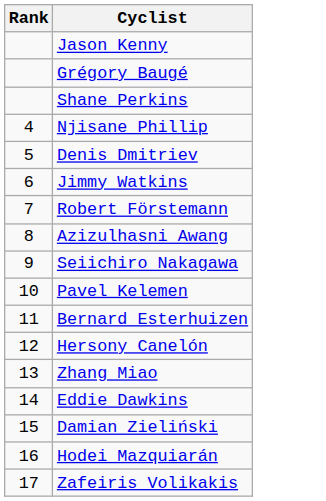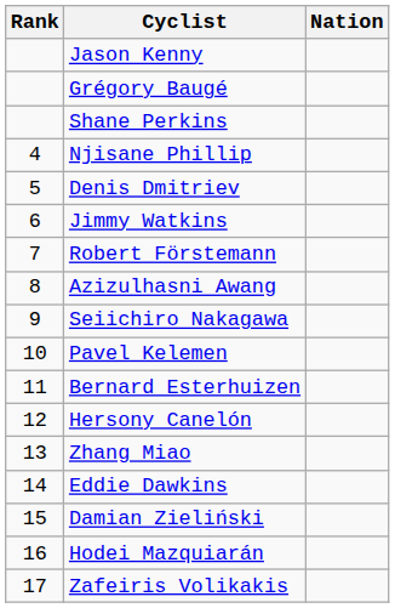 <table class="wikitable sortable" style="text-align:center;">
 <tr>
 <th>Rank</th>
 <th>Cyclist</th>
+<th>Nation</th>
 </tr>
 <tr>
 <td></td>
 <td align=left><a href='#'>Jason Kenny</a></td>
+<td align=left></td>
 </tr>
 <tr>
 <td></td>
 <td align=left><a href='#'>Grégory Baugé</a></td>
+<td align=left></td>
 </tr>
 <tr>
 <td></td>
 <td align=left><a href='#'>Shane Perkins</a></td>
+<td align=left></td>
 </tr>
 <tr>
 <td>4</td>
 <td align=left><a href='#'>Njisane Phillip</a></td>
+<td align=left></td>
 </tr>
 <tr>
 <td>5</td>
 <td align=left><a href='#'>Denis Dmitriev</a></td>
+<td align=left></td>
 </tr>
 <tr>
 <td>6</td>
 <td align=left><a href='#'>Jimmy Watkins</a></td>
+<td align=left></td>
 </tr>
 <tr>
 <td>7</td>
 <td align=left><a href='#'>Robert Förstemann</a></td>
+<td align=left></td>
 </tr>
 <tr>
 <td>8</td>
 <td align=left><a href='#'>Azizulhasni Awang</a></td>
+<td align=left></td>
 </tr>
 <tr>
 <td>9</td>
 <td align=left><a href='#'>Seiichiro Nakagawa</a></td>
+<td align=left></td>
 </tr>
 <tr>
 <td>10</td>
 <td align=left><a href='#'>Pavel Kelemen</a></td>
+<td align=left></td>
 </tr>
 <tr>
 <td>11</td>
 <td align=left><a href='#'>Bernard Esterhuizen</a></td>
+<td align=left></td>
 </tr>
 <tr>
 <td>12</td>
 <td align=left><a href='#'>Hersony Canelón</a></td>
+<td align=left></td>
 </tr>
 <tr>
 <td>13</td>
 <td align=left><a href='#'>Zhang Miao</a></td>
+<td align=left></td>
 </tr>
 <tr>
 <td>14</td>
 <td align=left><a href='#'>Eddie Dawkins</a></td>
+<td align=left></td>
 </tr>
 <tr>
 <td>15</td>
 <td align=left><a href='#'>Damian Zieliński</a></td>
+<td align=left></td>
 </tr>
 <tr>
 <td>16</td>
 <td align=left><a href='#'>Hodei Mazquiarán</a></td>
+<td align=left></td>
 </tr>
 <tr>
 <td>17</td>
 <td align=left><a href='#'>Zafeiris Volikakis</a></td>
+<td align=left></td>
 </tr>
 </table>
